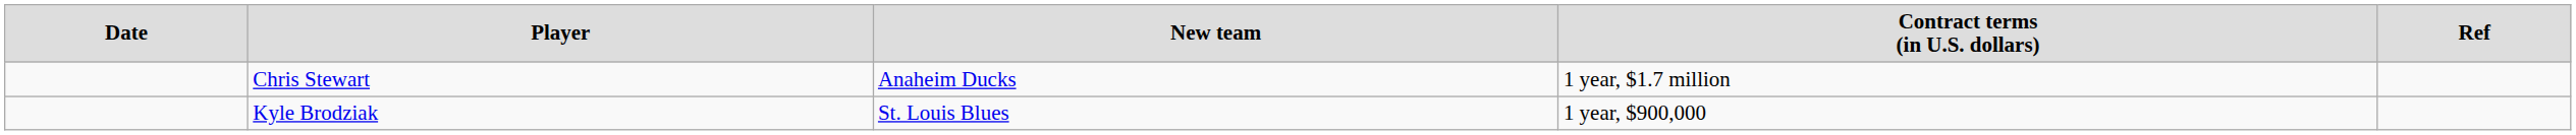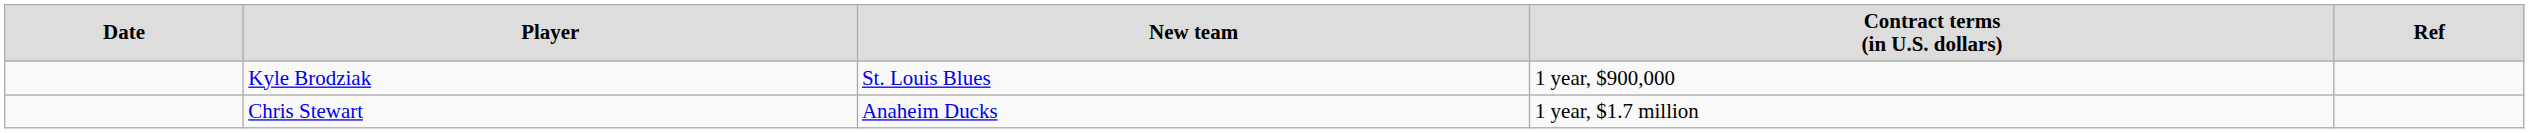 <table class="wikitable" width=97%>
 <tr align="center" bgcolor="#dddddd">
 <td><strong>Date</strong></td>
 <td><strong>Player</strong></td>
 <td><strong>New team</strong></td>
 <td><strong>Contract terms</strong><br><strong>(in U.S. dollars)</strong></td>
 <td><strong>Ref</strong></td>
 </tr>
 <tr>
 <td></td>
+<td><a href='#'>Kyle Brodziak</a></td>
+<td><a href='#'>St. Louis Blues</a></td>
+<td>1 year, $900,000</td>
+<td></td>
+</tr>
+<tr>
+<td></td>
 <td><a href='#'>Chris Stewart</a></td>
 <td><a href='#'>Anaheim Ducks</a></td>
 <td>1 year, $1.7 million</td>
 <td></td>
 </tr>
-<tr>
-<td></td>
-<td><a href='#'>Kyle Brodziak</a></td>
-<td><a href='#'>St. Louis Blues</a></td>
-<td>1 year, $900,000</td>
-<td></td>
-</tr>
 </table>
